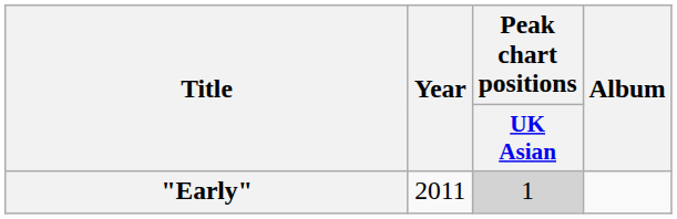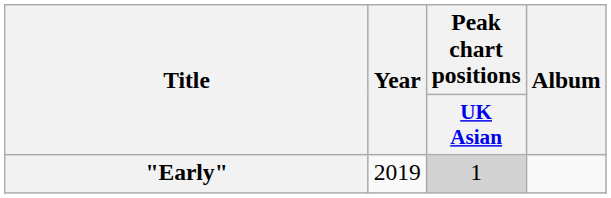 <table class="wikitable plainrowheaders" style="text-align:center;">
 <tr>
 <th rowspan="2" scope="col" style="width:15em;">Title</th>
 <th rowspan="2" scope="col">Year</th>
 <th>Peak chart positions</th>
 <th rowspan="2" scope="col">Album</th>
 </tr>
 <tr>
 <th scope="col" style="width:2.5em;font-size:90%;"><a href='#'>UK<br>Asian</a><br></th>
 </tr>
 <tr>
 <th scope="row">"Early"<br></th>
-<td>2011</td>
+<td>2019</td>
 <td style="background: lightgrey;">1</td>
 <td></td>
 </tr>
 </table>
